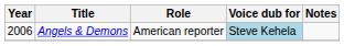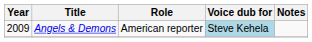 <table class="wikitable">
 <tr>
 <th>Year</th>
 <th>Title</th>
 <th>Role</th>
 <th>Voice dub for</th>
 <th>Notes</th>
 </tr>
 <tr>
-<td>2006</td>
+<td>2009</td>
 <td><em><a href='#'>Angels & Demons</a></em></td>
 <td>American reporter</td>
 <td style="background: lightblue;">Steve Kehela</td>
 <td></td>
 </tr>
 <tr>
 </tr>
 </table>
